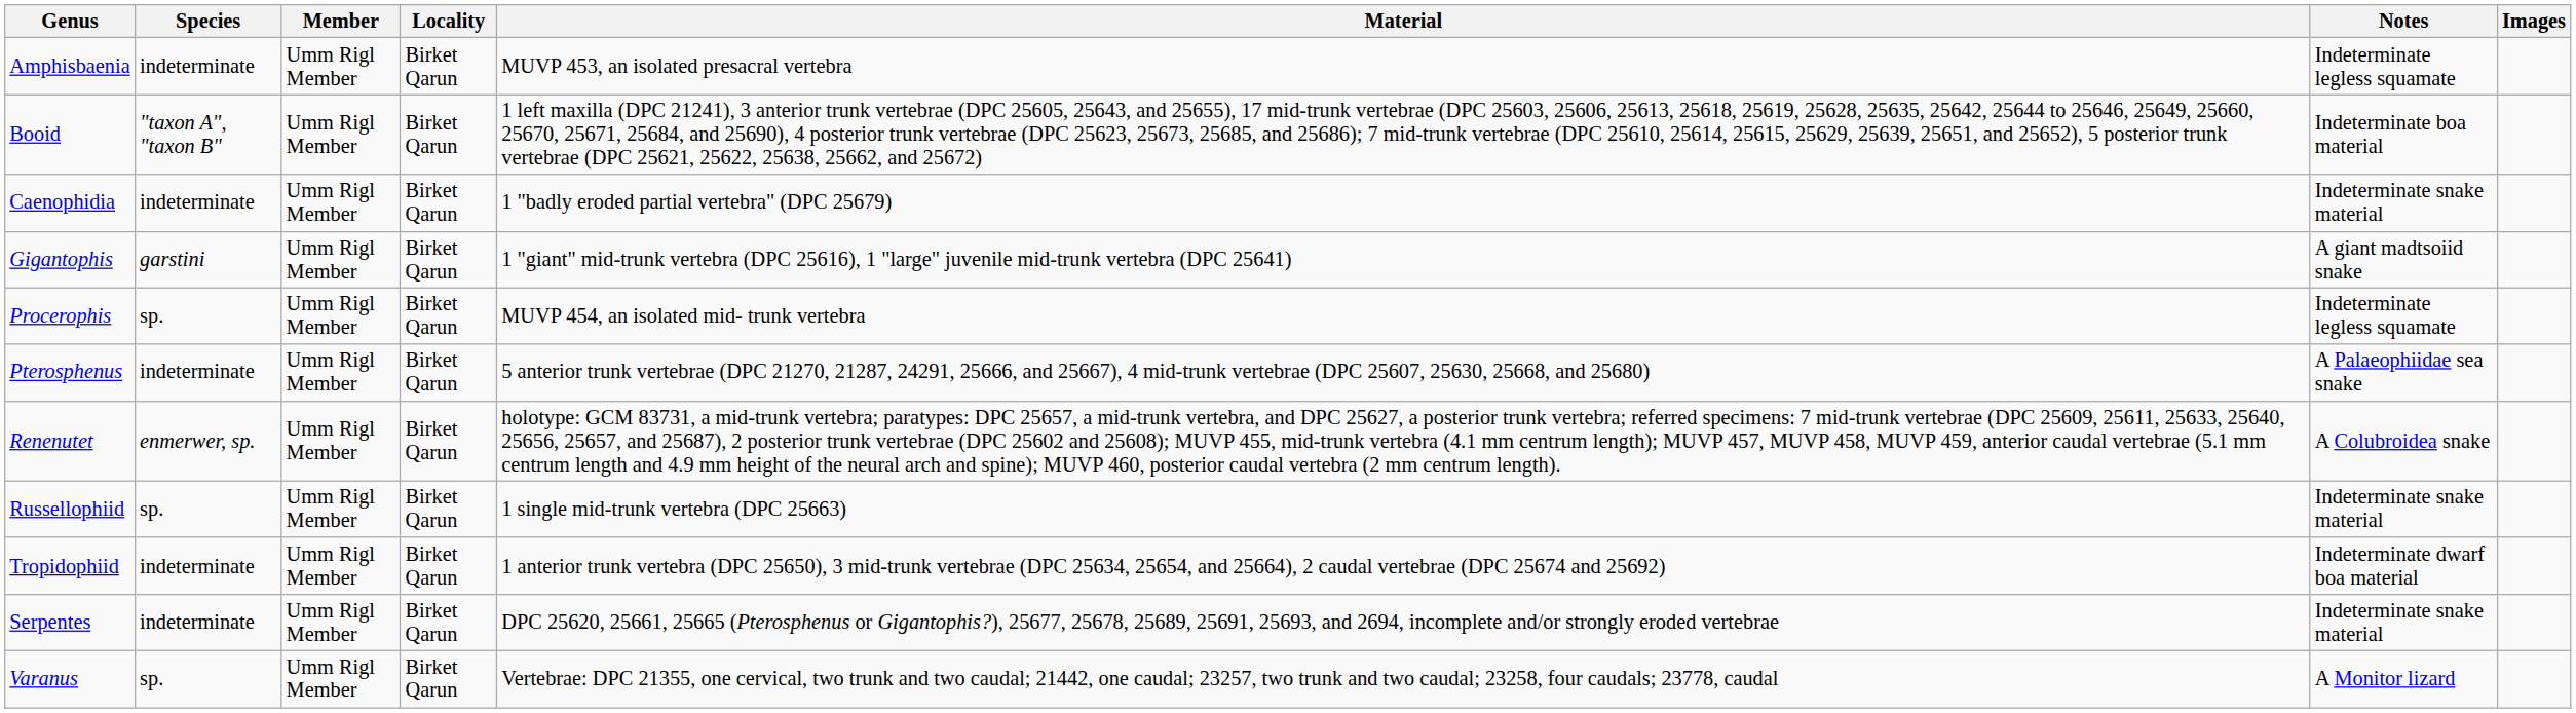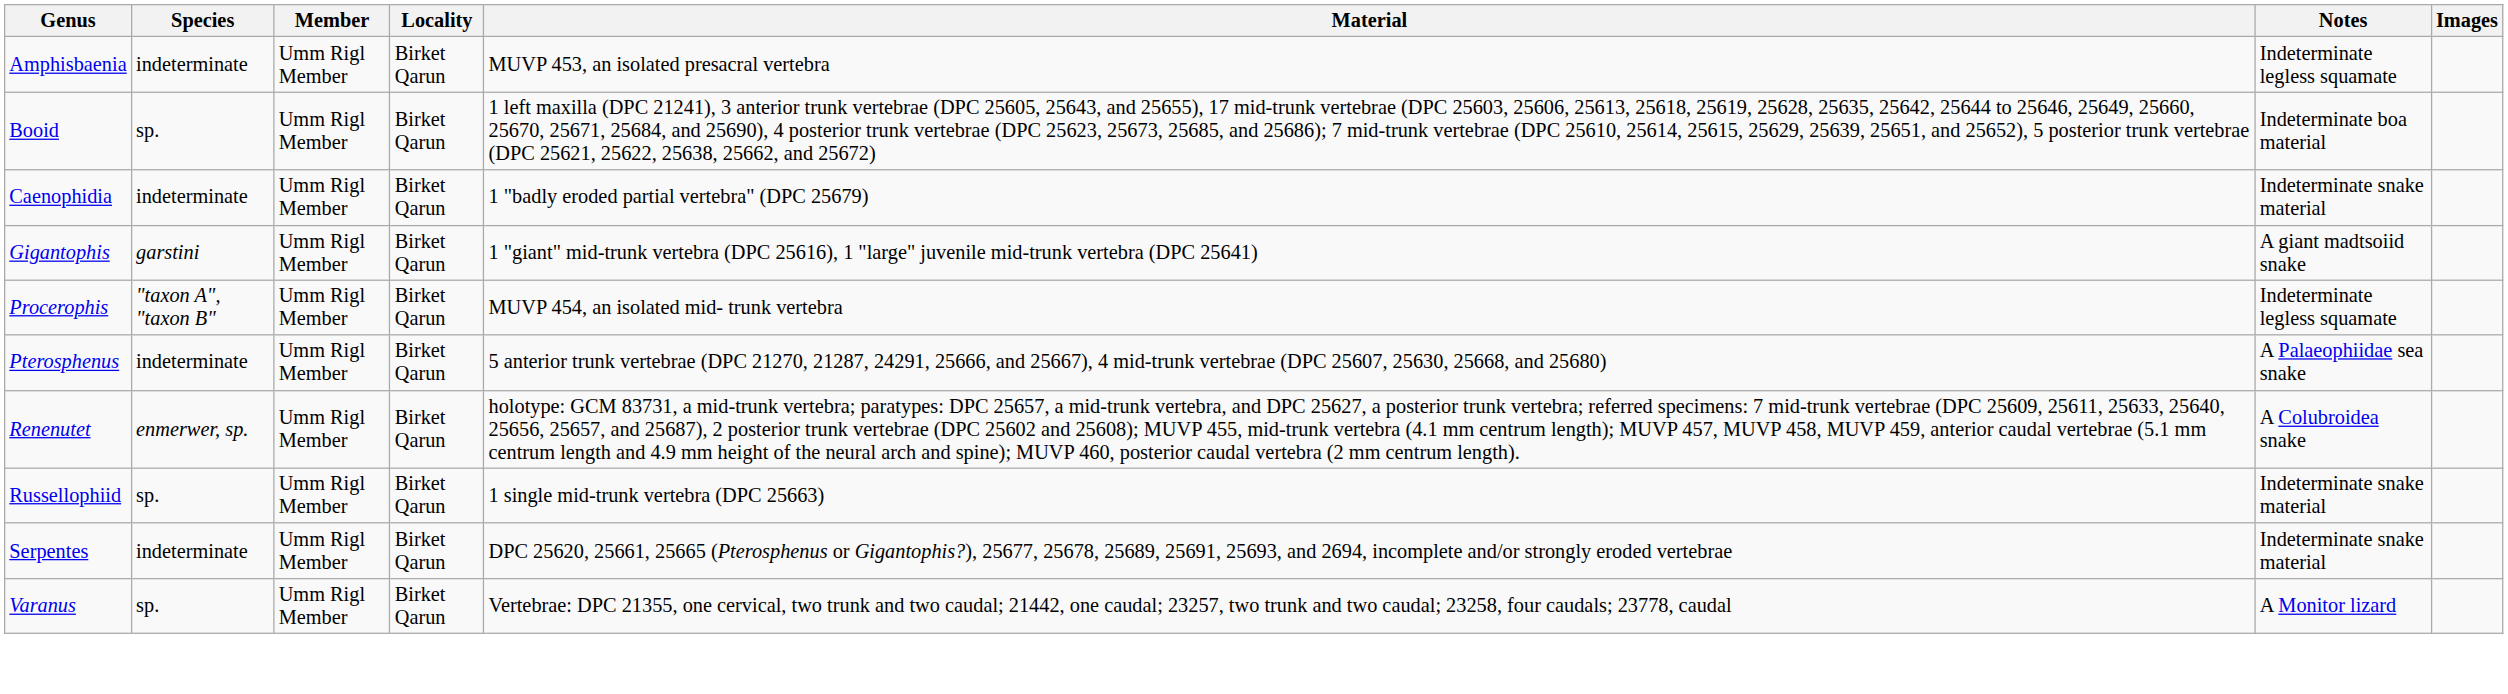 <table class="wikitable">
 <tr>
 <th>Genus</th>
 <th>Species</th>
 <th>Member</th>
 <th>Locality</th>
 <th>Material</th>
 <th>Notes</th>
 <th>Images</th>
 </tr>
 <tr>
 <td><a href='#'>Amphisbaenia</a></td>
 <td>indeterminate</td>
 <td>Umm Rigl Member</td>
 <td>Birket Qarun</td>
 <td>MUVP 453, an isolated presacral vertebra</td>
 <td>Indeterminate legless squamate</td>
 <td></td>
 </tr>
 <tr>
 <td><a href='#'>Booid</a></td>
-<td><em>"taxon A", "taxon B"</em></td>
+<td>sp.</td>
 <td>Umm Rigl Member</td>
 <td>Birket Qarun</td>
 <td>1 left maxilla (DPC 21241), 3 anterior trunk vertebrae (DPC 25605, 25643, and 25655), 17 mid-trunk vertebrae (DPC 25603, 25606, 25613, 25618, 25619, 25628, 25635, 25642, 25644 to 25646, 25649, 25660, 25670, 25671, 25684, and 25690), 4 posterior trunk vertebrae (DPC 25623, 25673, 25685, and 25686); 7 mid-trunk vertebrae (DPC 25610, 25614, 25615, 25629, 25639, 25651, and 25652), 5 posterior trunk vertebrae (DPC 25621, 25622, 25638, 25662, and 25672)</td>
 <td>Indeterminate boa material</td>
 <td></td>
 </tr>
 <tr>
 <td><a href='#'>Caenophidia</a></td>
 <td>indeterminate</td>
 <td>Umm Rigl Member</td>
 <td>Birket Qarun</td>
 <td>1 "badly eroded partial vertebra" (DPC 25679)</td>
 <td>Indeterminate snake material</td>
 <td></td>
 </tr>
 <tr>
 <td><em><a href='#'>Gigantophis</a></em></td>
 <td><em>garstini</em></td>
 <td>Umm Rigl Member</td>
 <td>Birket Qarun</td>
 <td>1 "giant" mid-trunk vertebra (DPC 25616), 1 "large" juvenile mid-trunk vertebra (DPC 25641)</td>
 <td>A giant madtsoiid snake</td>
 <td></td>
 </tr>
 <tr>
 <td><em><a href='#'>Procerophis</a></em></td>
-<td>sp.</td>
+<td><em>"taxon A", "taxon B"</em></td>
 <td>Umm Rigl Member</td>
 <td>Birket Qarun</td>
 <td>MUVP 454, an isolated mid- trunk vertebra</td>
 <td>Indeterminate legless squamate</td>
 <td></td>
 </tr>
 <tr>
 <td><em><a href='#'>Pterosphenus</a></em></td>
 <td>indeterminate</td>
 <td>Umm Rigl Member</td>
 <td>Birket Qarun</td>
 <td>5 anterior trunk vertebrae (DPC 21270, 21287, 24291, 25666, and 25667), 4 mid-trunk vertebrae (DPC 25607, 25630, 25668, and 25680)</td>
 <td>A <a href='#'>Palaeophiidae</a> sea snake</td>
 <td></td>
 </tr>
 <tr>
 <td><em><a href='#'>Renenutet</a></em></td>
 <td><em>enmerwer, sp.</em></td>
 <td>Umm Rigl Member</td>
 <td>Birket Qarun</td>
 <td>holotype: GCM 83731, a mid-trunk vertebra; paratypes: DPC 25657, a mid-trunk vertebra, and DPC 25627, a posterior trunk vertebra; referred specimens: 7 mid-trunk vertebrae (DPC 25609, 25611, 25633, 25640, 25656, 25657, and 25687), 2 posterior trunk vertebrae (DPC 25602 and 25608); MUVP 455, mid-trunk vertebra (4.1 mm centrum length); MUVP 457, MUVP 458, MUVP 459, anterior caudal vertebrae (5.1 mm centrum length and 4.9 mm height of the neural arch and spine); MUVP 460, posterior caudal vertebra (2 mm centrum length).</td>
 <td>A <a href='#'>Colubroidea</a> snake</td>
 <td></td>
 </tr>
 <tr>
 <td><a href='#'>Russellophiid</a></td>
 <td>sp.</td>
 <td>Umm Rigl Member</td>
 <td>Birket Qarun</td>
 <td>1 single mid-trunk vertebra (DPC 25663)</td>
 <td>Indeterminate snake material</td>
 <td></td>
 </tr>
 <tr>
-<td><a href='#'>Tropidophiid</a></td>
-<td>indeterminate</td>
-<td>Umm Rigl Member</td>
-<td>Birket Qarun</td>
-<td>1 anterior trunk vertebra (DPC 25650), 3 mid-trunk vertebrae (DPC 25634, 25654, and 25664), 2 caudal vertebrae (DPC 25674 and 25692)</td>
-<td>Indeterminate dwarf boa material</td>
-<td></td>
-</tr>
-<tr>
 <td><a href='#'>Serpentes</a></td>
 <td>indeterminate</td>
 <td>Umm Rigl Member</td>
 <td>Birket Qarun</td>
 <td>DPC 25620, 25661, 25665 (<em>Pterosphenus</em> or <em>Gigantophis?</em>), 25677, 25678, 25689, 25691, 25693, and 2694, incomplete and/or strongly eroded vertebrae</td>
 <td>Indeterminate snake material</td>
 <td></td>
 </tr>
 <tr>
 <td><em><a href='#'>Varanus</a></em></td>
 <td>sp.</td>
 <td>Umm Rigl Member</td>
 <td>Birket Qarun</td>
 <td>Vertebrae: DPC 21355, one cervical, two trunk and two caudal; 21442, one caudal; 23257, two trunk and two caudal; 23258, four caudals; 23778, caudal</td>
 <td>A <a href='#'>Monitor lizard</a></td>
 <td></td>
 </tr>
 </table>
